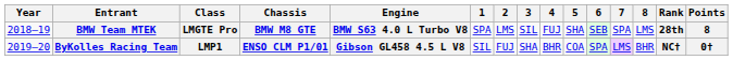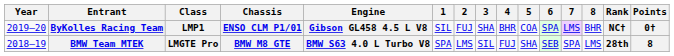 <table class="wikitable" style="text-align:center; font-size:90%">
 <tr>
 <th>Year</th>
 <th>Entrant</th>
 <th>Class</th>
 <th>Chassis</th>
 <th>Engine</th>
 <th>1</th>
 <th>2</th>
 <th>3</th>
 <th>4</th>
 <th>5</th>
 <th>6</th>
 <th>7</th>
 <th>8</th>
 <th>Rank</th>
 <th>Points</th>
 </tr>
 <tr>
+<td><a href='#'>2019–20</a></td>
+<th><a href='#'>ByKolles Racing Team</a></th>
+<th>LMP1</th>
+<th><a href='#'>ENSO CLM P1/01</a></th>
+<th><a href='#'>Gibson</a> GL458 4.5 L V8</th>
+<td><a href='#'>SIL</a></td>
+<td><a href='#'>FUJ</a></td>
+<td><a href='#'>SHA</a></td>
+<td><a href='#'>BHR</a></td>
+<td><a href='#'>COA</a></td>
+<td style="background:#DFFFDF;"><a href='#'>SPA</a><br></td>
+<td style="background:#EFCFFF;"><a href='#'>LMS</a><br></td>
+<td><a href='#'>BHR</a></td>
+<th>NC†</th>
+<th>0†</th>
+</tr>
+<tr>
 <td><a href='#'>2018–19</a></td>
 <th><a href='#'>BMW Team MTEK</a></th>
 <th>LMGTE Pro</th>
 <th><a href='#'>BMW M8 GTE</a></th>
 <th><a href='#'>BMW S63</a> 4.0 L Turbo V8</th>
 <td><a href='#'>SPA</a></td>
 <td><a href='#'>LMS</a></td>
 <td><a href='#'>SIL</a></td>
 <td><a href='#'>FUJ</a></td>
 <td><a href='#'>SHA</a></td>
 <td style="background:#DFFFDF;"><a href='#'>SEB</a><br></td>
 <td><a href='#'>SPA</a></td>
 <td><a href='#'>LMS</a></td>
 <th>28th</th>
 <th>8</th>
 </tr>
-<tr>
-<td><a href='#'>2019–20</a></td>
-<th><a href='#'>ByKolles Racing Team</a></th>
-<th>LMP1</th>
-<th><a href='#'>ENSO CLM P1/01</a></th>
-<th><a href='#'>Gibson</a> GL458 4.5 L V8</th>
-<td><a href='#'>SIL</a></td>
-<td><a href='#'>FUJ</a></td>
-<td><a href='#'>SHA</a></td>
-<td><a href='#'>BHR</a></td>
-<td><a href='#'>COA</a></td>
-<td style="background:#DFFFDF;"><a href='#'>SPA</a><br></td>
-<td style="background:#EFCFFF;"><a href='#'>LMS</a><br></td>
-<td><a href='#'>BHR</a></td>
-<th>NC†</th>
-<th>0†</th>
-</tr>
 </table>
